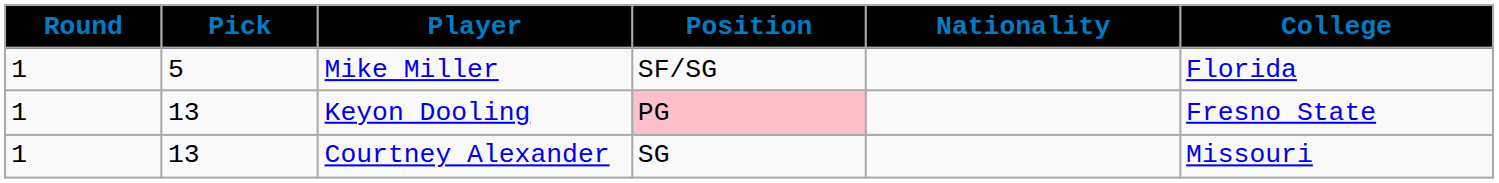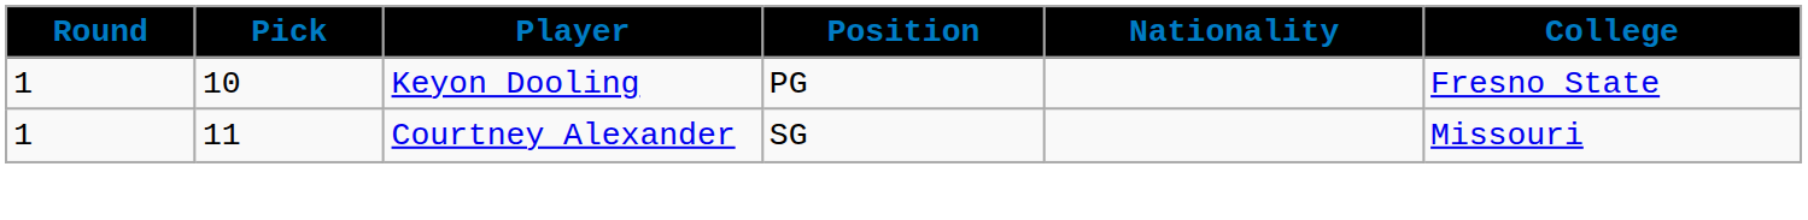 <table class="wikitable sortable sortable">
 <tr>
 <th style="background:#000000; color:#007CC5"  width="10%">Round</th>
 <th style="background:#000000; color:#007CC5"  width="10%">Pick</th>
 <th style="background:#000000; color:#007CC5"  width="20%">Player</th>
 <th style="background:#000000; color:#007CC5"  width="15%">Position</th>
 <th style="background:#000000; color:#007CC5"  width="20%">Nationality</th>
 <th style="background:#000000; color:#007CC5"  width="20%">College</th>
 </tr>
 <tr>
 <td>1</td>
-<td>5</td>
-<td><a href='#'>Mike Miller</a></td>
-<td>SF/SG</td>
-<td></td>
-<td><a href='#'>Florida</a></td>
-</tr>
-<tr>
-<td>1</td>
-<td>13</td>
+<td>10</td>
 <td><a href='#'>Keyon Dooling</a></td>
-<td style="background: pink;">PG</td>
+<td>PG</td>
 <td></td>
 <td><a href='#'>Fresno State</a></td>
 </tr>
 <tr>
 <td>1</td>
-<td>13</td>
+<td>11</td>
 <td><a href='#'>Courtney Alexander</a></td>
 <td>SG</td>
 <td></td>
 <td><a href='#'>Missouri</a></td>
 </tr>
 </table>
